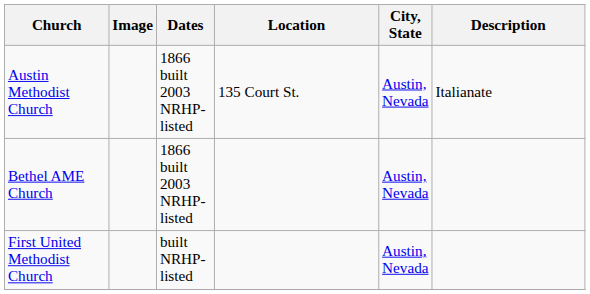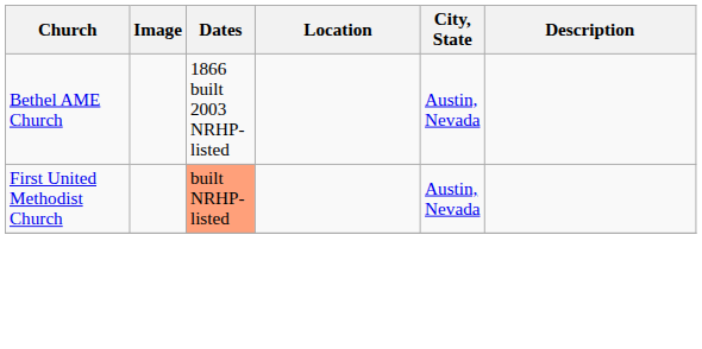 <table class="wikitable sortable" style="width:98%">
 <tr>
 <th style="width:18%;"><strong>Church</strong></th>
 <th style="width:8%;" class="unsortable"><strong>Image</strong></th>
 <th style="width:10%;"><strong>Dates</strong></th>
 <th><strong>Location</strong></th>
 <th style="width:8%;"><strong>City, State</strong></th>
 <th class="unsortable"><strong>Description</strong></th>
-</tr>
-<tr>
-<td><a href='#'>Austin Methodist Church</a></td>
-<td></td>
-<td>1866 built<br>2003 NRHP-listed</td>
-<td>135 Court St.<br><small></small></td>
-<td><a href='#'>Austin, Nevada</a></td>
-<td>Italianate</td>
 </tr>
 <tr>
 <td><a href='#'>Bethel AME Church</a></td>
 <td></td>
 <td>1866 built<br>2003 NRHP-listed</td>
 <td></td>
 <td><a href='#'>Austin, Nevada</a></td>
 <td></td>
 </tr>
 <tr ->
 <td><a href='#'>First United Methodist Church</a></td>
 <td></td>
-<td>built<br> NRHP-listed</td>
+<td style="background: lightsalmon;">built<br> NRHP-listed</td>
 <td></td>
 <td><a href='#'>Austin, Nevada</a></td>
 <td></td>
 </tr>
 <tr>
 </tr>
 </table>
